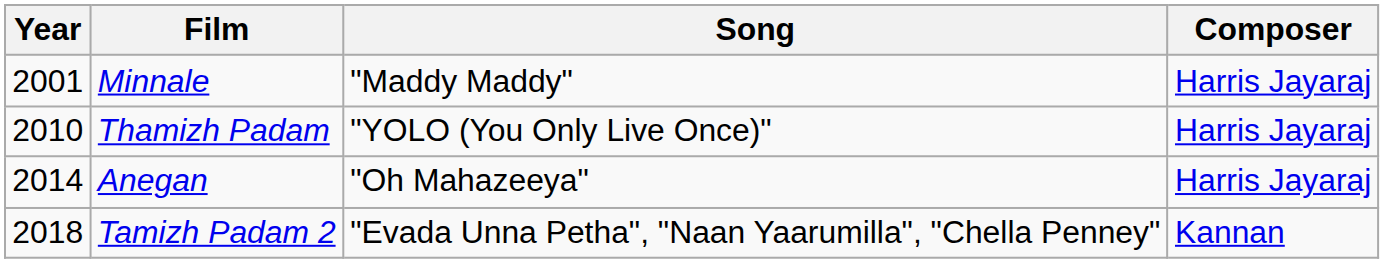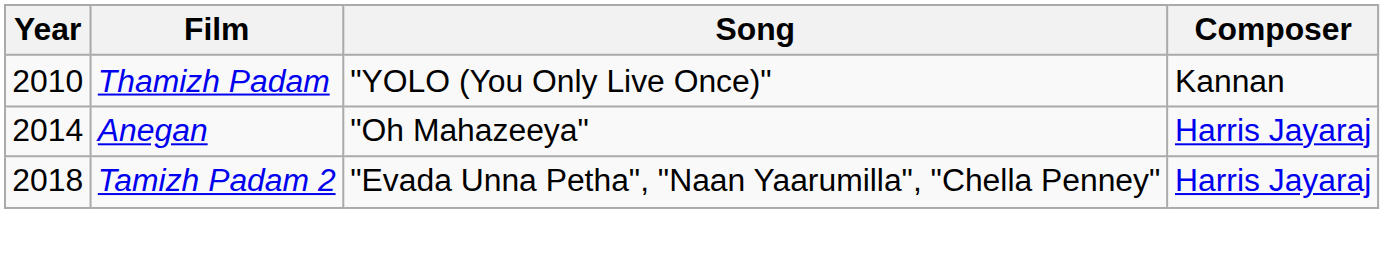 <table class="wikitable">
 <tr style="background:#ccc; text-align:center;">
 <th>Year</th>
 <th>Film</th>
 <th>Song</th>
 <th>Composer</th>
 </tr>
 <tr>
-<td>2001</td>
-<td><em><a href='#'>Minnale</a></em></td>
-<td>"Maddy Maddy"</td>
-<td><a href='#'>Harris Jayaraj</a></td>
-</tr>
-<tr>
 <td>2010</td>
 <td><em><a href='#'>Thamizh Padam</a></em></td>
 <td>"YOLO (You Only Live Once)"</td>
-<td><a href='#'>Harris Jayaraj</a></td>
+<td>Kannan</td>
 </tr>
 <tr>
 <td>2014</td>
 <td><em><a href='#'>Anegan</a></em></td>
 <td>"Oh Mahazeeya"</td>
 <td><a href='#'>Harris Jayaraj</a></td>
 </tr>
 <tr>
 <td>2018</td>
 <td><em><a href='#'>Tamizh Padam 2</a></em></td>
 <td>"Evada Unna Petha", "Naan Yaarumilla", "Chella Penney"</td>
-<td><a href='#'>Kannan</a></td>
+<td><a href='#'>Harris Jayaraj</a></td>
 </tr>
 </table>
